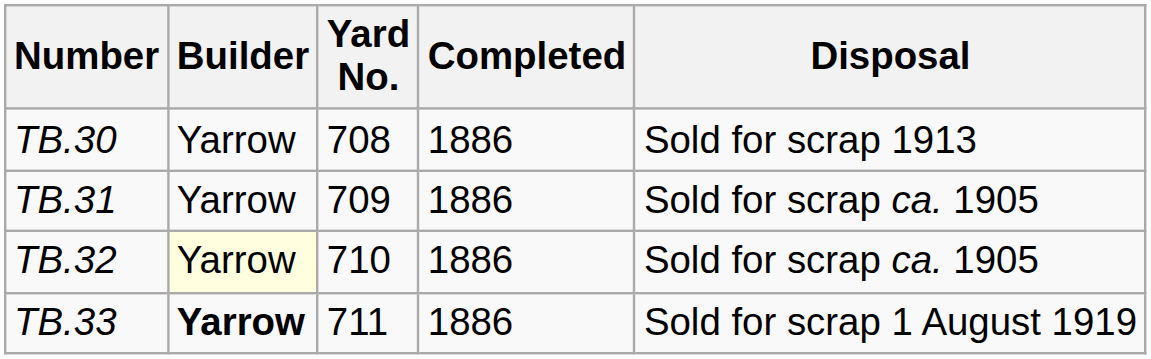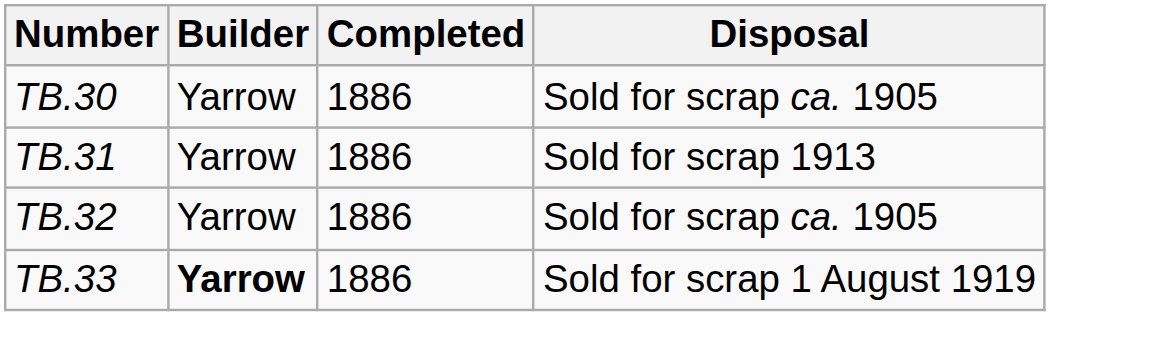 <table class="wikitable">
 <tr>
 <th>Number</th>
 <th>Builder</th>
-<th>Yard <br>No.</th>
 <th>Completed</th>
 <th>Disposal</th>
 </tr>
 <tr>
 <td><em>TB.30</em></td>
 <td>Yarrow</td>
-<td>708</td>
+<td>1886</td>
+<td>Sold for scrap <em>ca.</em> 1905</td>
+</tr>
+<tr>
+<td><em>TB.31</em></td>
+<td>Yarrow</td>
 <td>1886</td>
 <td>Sold for scrap 1913</td>
 </tr>
 <tr>
-<td><em>TB.31</em></td>
+<td><em>TB.32</em></td>
 <td>Yarrow</td>
-<td>709</td>
-<td>1886</td>
-<td>Sold for scrap <em>ca.</em> 1905</td>
-</tr>
-<tr>
-<td><em>TB.32</em></td>
-<td style="background: lightyellow;">Yarrow</td>
-<td>710</td>
 <td>1886</td>
 <td>Sold for scrap <em>ca.</em> 1905</td>
 </tr>
 <tr>
 <td><em>TB.33</em></td>
 <td><strong>Yarrow</strong></td>
-<td>711</td>
 <td>1886</td>
 <td>Sold for scrap 1 August 1919</td>
 </tr>
 </table>
